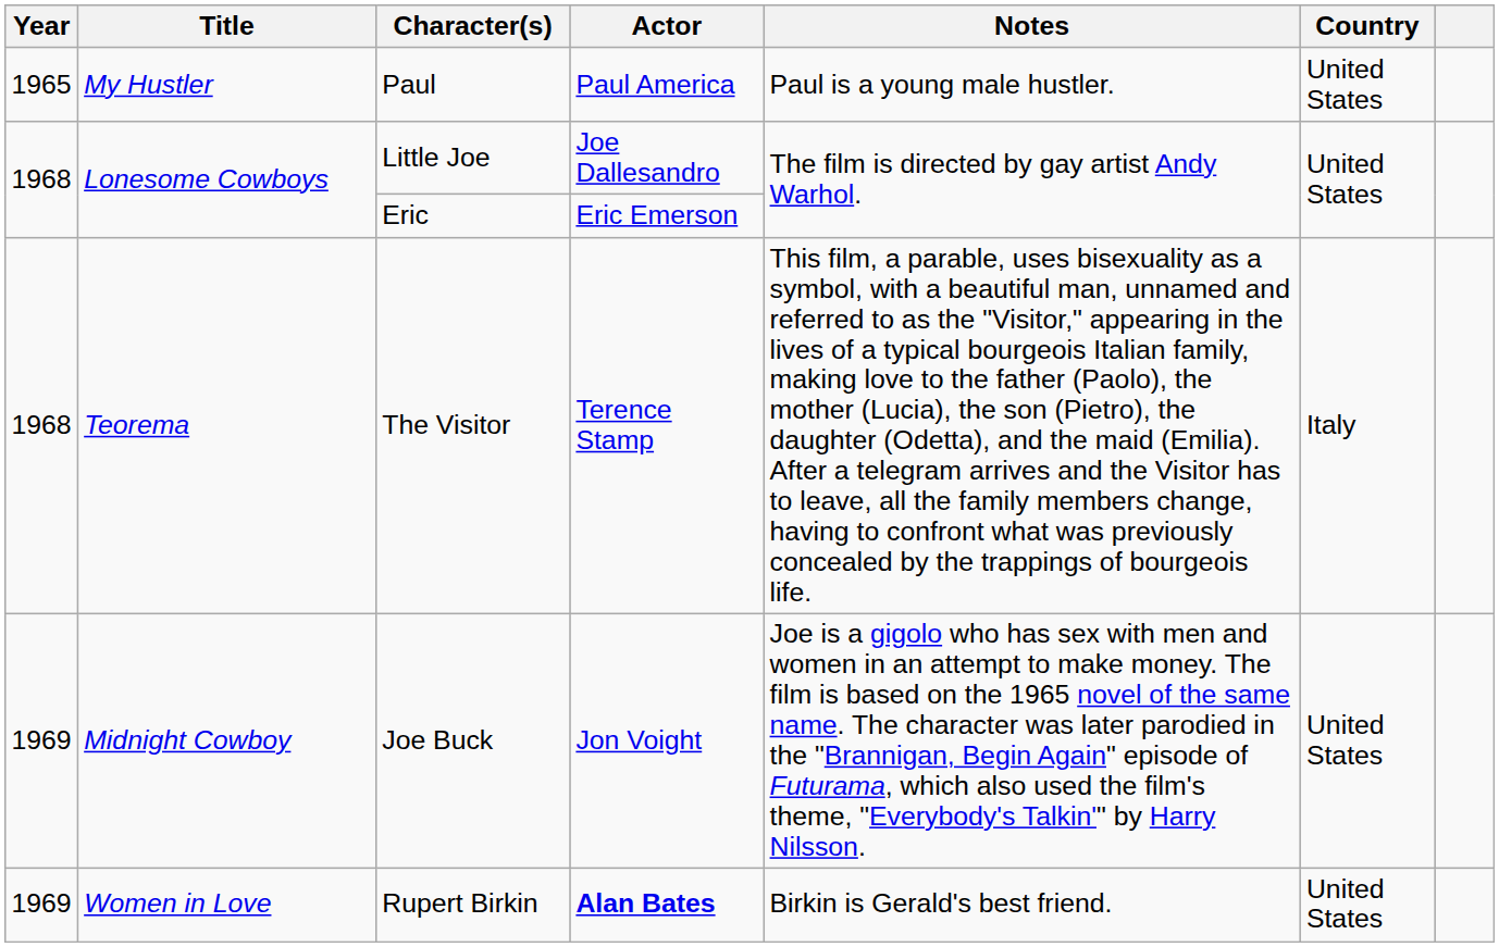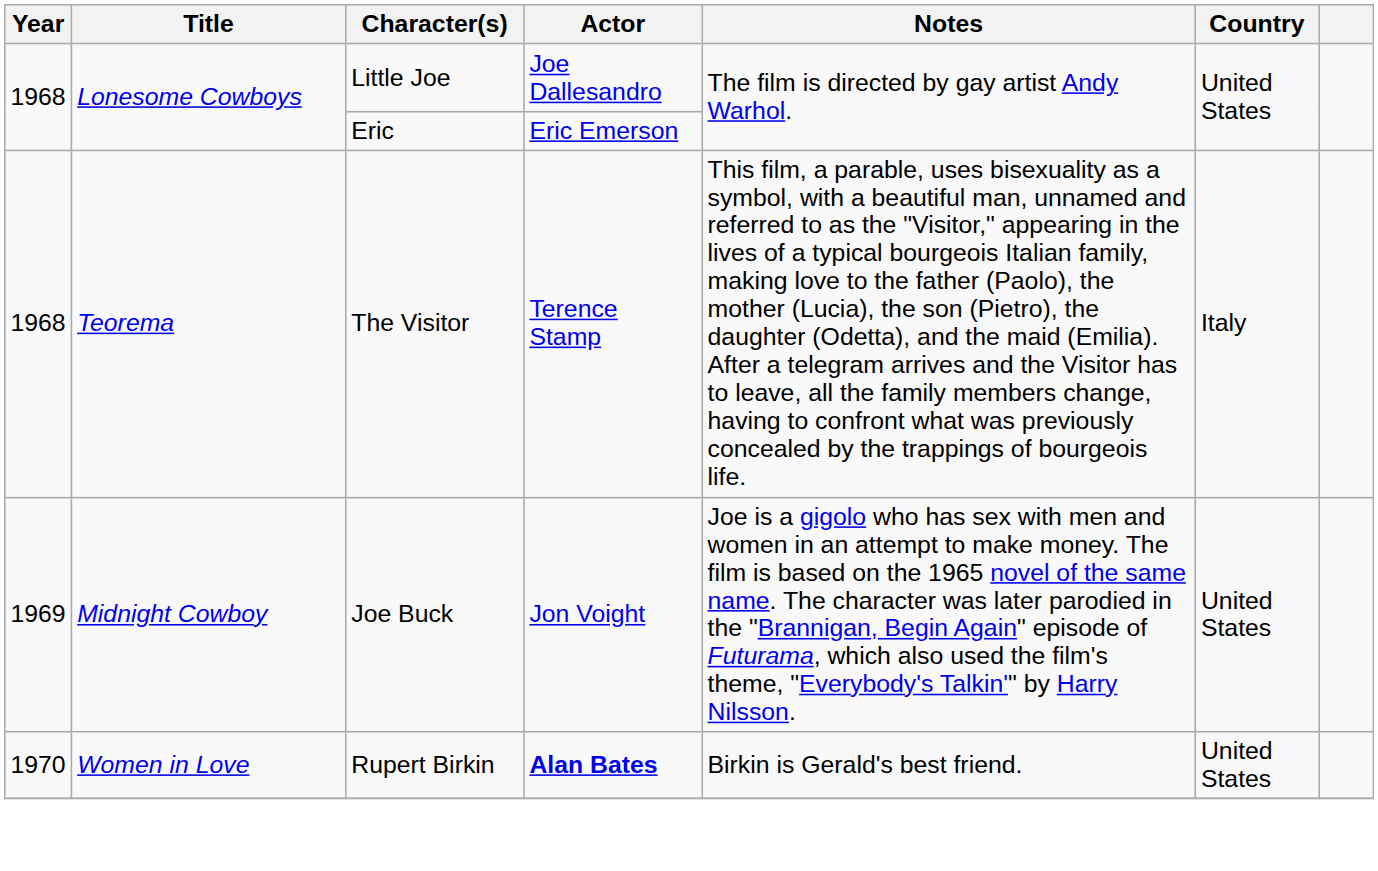 <table class="wikitable sortable" style="width: 100%">
 <tr>
 <th style="width:4%;">Year</th>
 <th style="width:20%;">Title</th>
 <th style="width:13%;">Character(s)</th>
 <th style="width:13%;">Actor</th>
 <th style="width:36%;">Notes</th>
 <th style="width:9%;">Country</th>
 <th style="width:4%;" class="unsortable"></th>
-</tr>
-<tr>
-<td>1965</td>
-<td><em><a href='#'>My Hustler</a></em></td>
-<td>Paul</td>
-<td><a href='#'>Paul America</a></td>
-<td>Paul is a young male hustler.</td>
-<td>United States</td>
-<td></td>
 </tr>
 <tr>
 <td rowspan="2">1968</td>
 <td rowspan="2"><em><a href='#'>Lonesome Cowboys</a></em></td>
 <td>Little Joe</td>
 <td><a href='#'>Joe Dallesandro</a></td>
 <td rowspan="2">The film is directed by gay artist <a href='#'>Andy Warhol</a>.</td>
 <td rowspan="2">United States</td>
 <td rowspan="2"></td>
 </tr>
 <tr>
 <td>Eric</td>
 <td><a href='#'>Eric Emerson</a></td>
 </tr>
 <tr>
 <td>1968</td>
 <td><em><a href='#'>Teorema</a></em></td>
 <td>The Visitor</td>
 <td><a href='#'>Terence Stamp</a></td>
 <td>This film, a parable, uses bisexuality as a symbol, with a beautiful man, unnamed and referred to as the "Visitor," appearing in the lives of a typical bourgeois Italian family, making love to the father (Paolo), the mother (Lucia), the son (Pietro), the daughter (Odetta), and the maid (Emilia). After a telegram arrives and the Visitor has to leave, all the family members change, having to confront what was previously concealed by the trappings of bourgeois life.</td>
 <td>Italy</td>
 <td></td>
 </tr>
 <tr>
 <td>1969</td>
 <td><em><a href='#'>Midnight Cowboy</a></em></td>
 <td>Joe Buck</td>
 <td><a href='#'>Jon Voight</a></td>
 <td>Joe is a <a href='#'>gigolo</a> who has sex with men and women in an attempt to make money. The film is based on the 1965 <a href='#'>novel of the same name</a>.  The character was later parodied in the "<a href='#'>Brannigan, Begin Again</a>" episode of <em><a href='#'>Futurama</a></em>, which also used the film's theme, "<a href='#'>Everybody's Talkin'</a>" by <a href='#'>Harry Nilsson</a>.</td>
 <td>United States</td>
 <td><br></td>
 </tr>
 <tr>
-<td>1969</td>
+<td>1970</td>
 <td><em><a href='#'>Women in Love</a></em></td>
 <td>Rupert Birkin</td>
 <td><strong><a href='#'>Alan Bates</a></strong></td>
 <td>Birkin is Gerald's best friend.</td>
 <td>United States</td>
 <td></td>
 </tr>
 <tr>
 </tr>
 </table>
